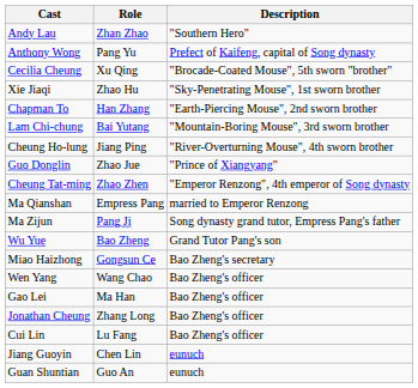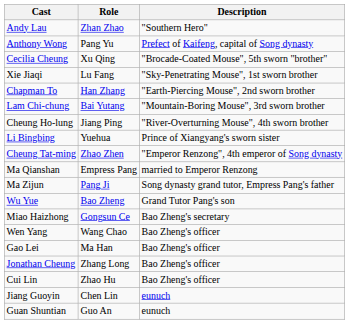 <table class="wikitable">
 <tr>
 <th>Cast</th>
 <th>Role</th>
 <th>Description</th>
 </tr>
 <tr>
 <td><a href='#'>Andy Lau</a></td>
 <td><a href='#'>Zhan Zhao</a></td>
 <td>"Southern Hero"</td>
 </tr>
 <tr>
 <td><a href='#'>Anthony Wong</a></td>
 <td>Pang Yu</td>
 <td><a href='#'>Prefect</a> of <a href='#'>Kaifeng</a>, capital of <a href='#'>Song dynasty</a></td>
 </tr>
 <tr>
 <td><a href='#'>Cecilia Cheung</a></td>
 <td>Xu Qing</td>
 <td>"Brocade-Coated Mouse", 5th sworn "brother"</td>
 </tr>
 <tr>
 <td>Xie Jiaqi</td>
-<td>Zhao Hu</td>
+<td>Lu Fang</td>
 <td>"Sky-Penetrating Mouse", 1st sworn brother</td>
 </tr>
 <tr>
 <td><a href='#'>Chapman To</a></td>
 <td><a href='#'>Han Zhang</a></td>
 <td>"Earth-Piercing Mouse", 2nd sworn brother</td>
 </tr>
 <tr>
 <td><a href='#'>Lam Chi-chung</a></td>
 <td><a href='#'>Bai Yutang</a></td>
 <td>"Mountain-Boring Mouse", 3rd sworn brother</td>
 </tr>
 <tr>
 <td>Cheung Ho-lung</td>
 <td>Jiang Ping</td>
 <td>"River-Overturning Mouse", 4th sworn brother</td>
 </tr>
 <tr>
-<td><a href='#'>Guo Donglin</a></td>
-<td>Zhao Jue</td>
-<td>"Prince of <a href='#'>Xiangyang</a>"</td>
+<td><a href='#'>Li Bingbing</a></td>
+<td>Yuehua</td>
+<td>Prince of Xiangyang's sworn sister</td>
 </tr>
 <tr>
 <td><a href='#'>Cheung Tat-ming</a></td>
 <td><a href='#'>Zhao Zhen</a></td>
 <td>"Emperor Renzong", 4th emperor of <a href='#'>Song dynasty</a></td>
 </tr>
 <tr>
 <td>Ma Qianshan</td>
 <td>Empress Pang</td>
 <td>married to Emperor Renzong</td>
 </tr>
 <tr>
 <td>Ma Zijun</td>
 <td><a href='#'>Pang Ji</a></td>
 <td>Song dynasty grand tutor, Empress Pang's father</td>
 </tr>
 <tr>
 <td><a href='#'>Wu Yue</a></td>
 <td><a href='#'>Bao Zheng</a></td>
 <td>Grand Tutor Pang's son</td>
 </tr>
 <tr>
 <td>Miao Haizhong</td>
 <td><a href='#'>Gongsun Ce</a></td>
 <td>Bao Zheng's secretary</td>
 </tr>
 <tr>
 <td>Wen Yang</td>
 <td>Wang Chao</td>
 <td>Bao Zheng's officer</td>
 </tr>
 <tr>
 <td>Gao Lei</td>
 <td>Ma Han</td>
 <td>Bao Zheng's officer</td>
 </tr>
 <tr>
 <td><a href='#'>Jonathan Cheung</a></td>
 <td>Zhang Long</td>
 <td>Bao Zheng's officer</td>
 </tr>
 <tr>
 <td>Cui Lin</td>
-<td>Lu Fang</td>
+<td>Zhao Hu</td>
 <td>Bao Zheng's officer</td>
 </tr>
 <tr>
 <td>Jiang Guoyin</td>
 <td>Chen Lin</td>
 <td><a href='#'>eunuch</a></td>
 </tr>
 <tr>
 <td>Guan Shuntian</td>
 <td>Guo An</td>
 <td>eunuch</td>
 </tr>
 </table>
